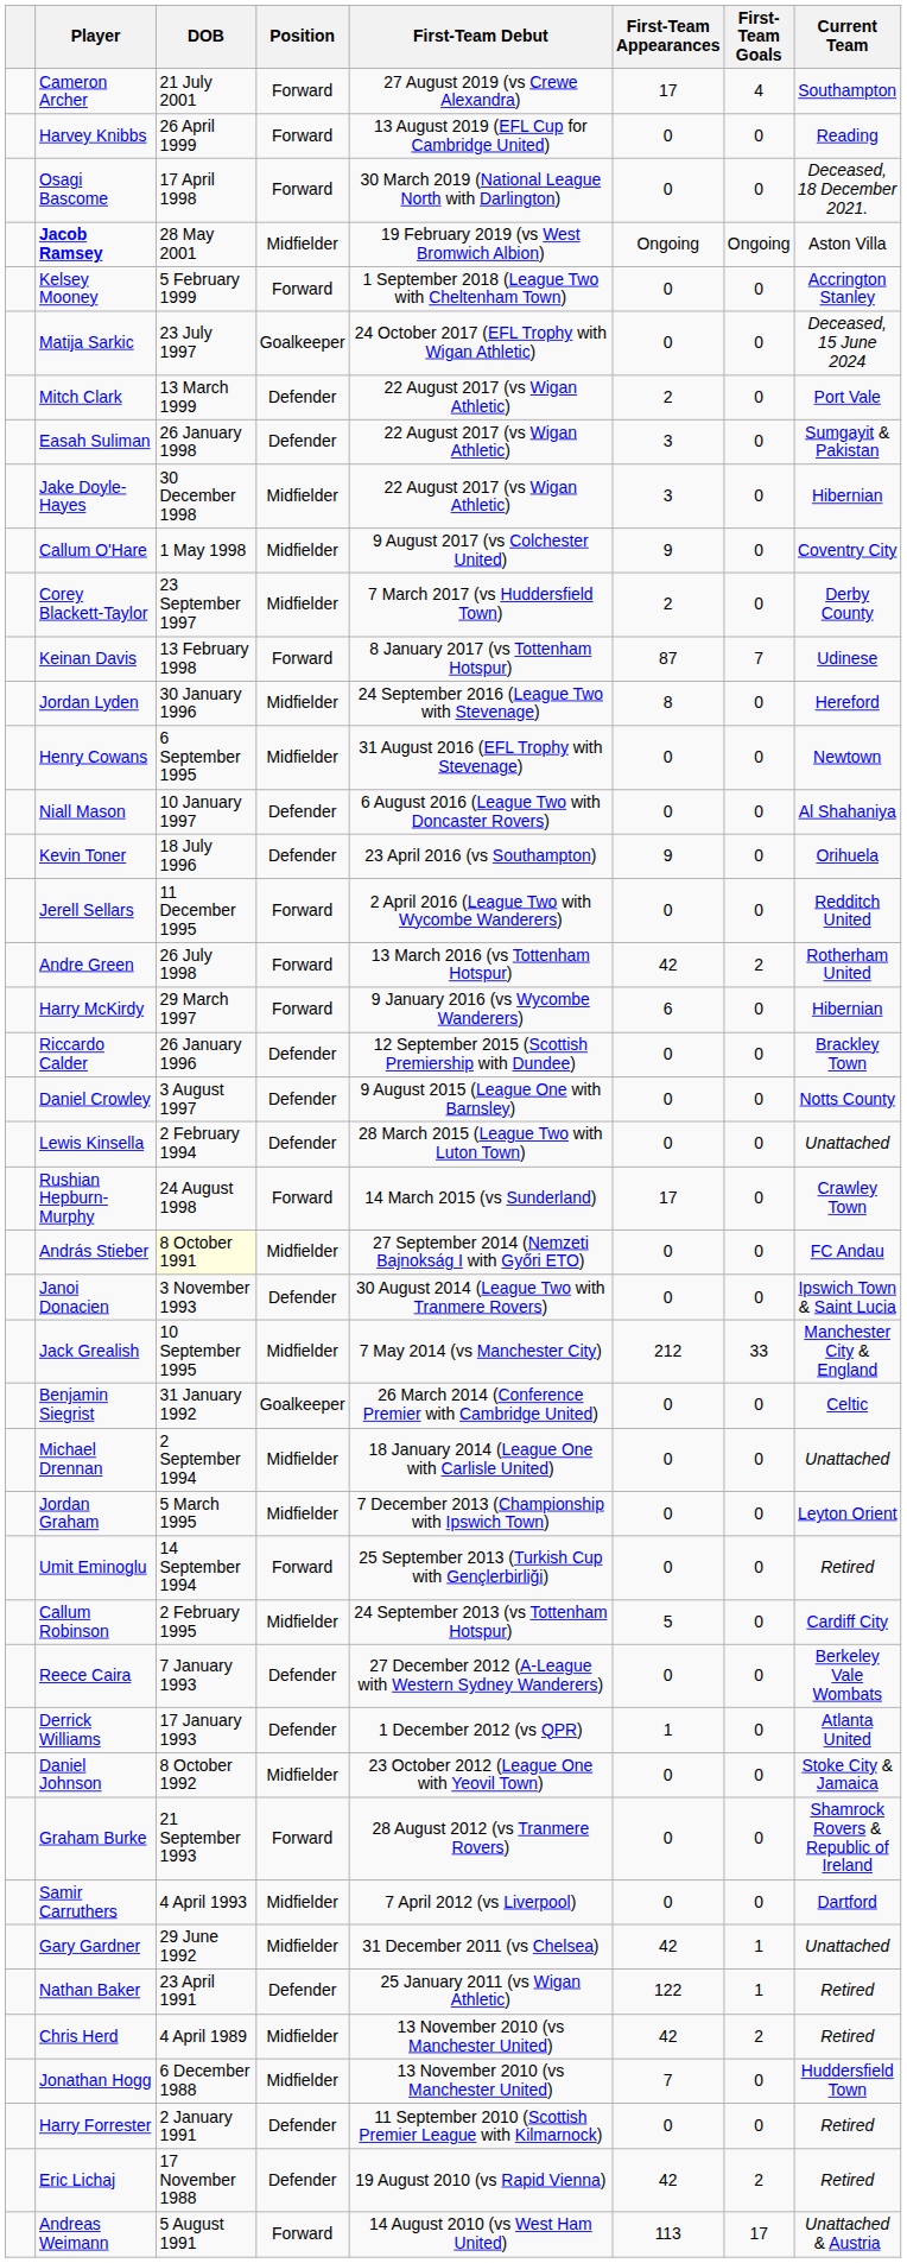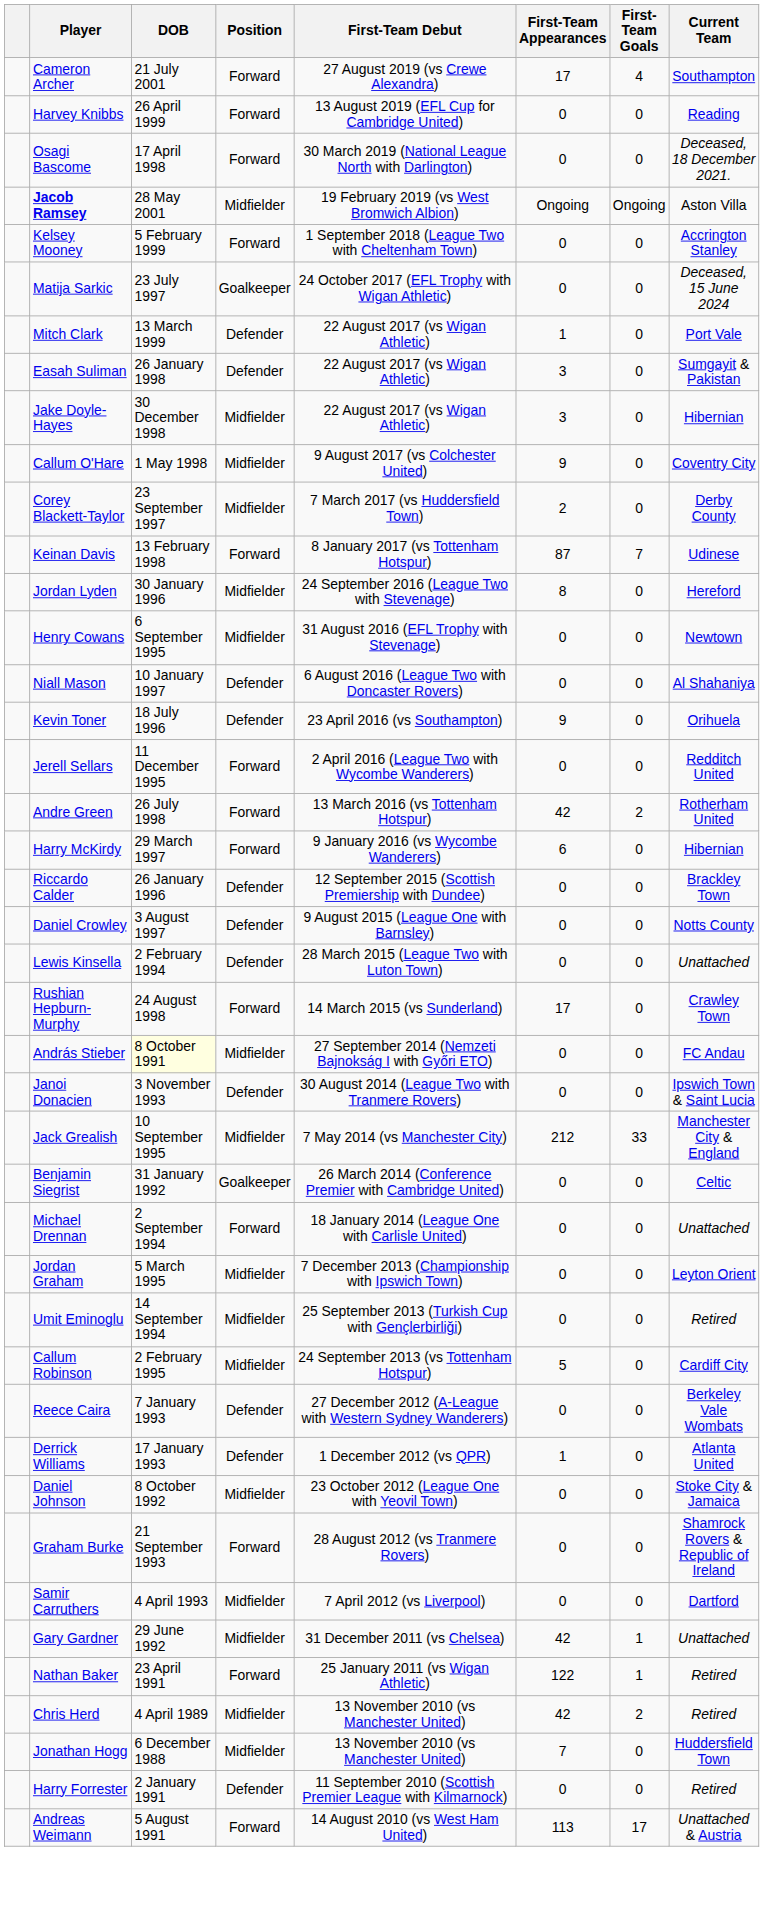 <table class="wikitable">
 <tr>
 <th width=5%></th>
 <th width=16%>Player</th>
 <th width=12%>DOB</th>
 <th width=5%>Position</th>
 <th width=40%>First-Team Debut</th>
 <th width=5%>First-Team Appearances</th>
 <th width=5%>First-Team Goals</th>
 <th width=35%>Current Team</th>
 </tr>
 <tr>
 <td align=center></td>
 <td><a href='#'>Cameron Archer</a></td>
 <td>21 July 2001</td>
 <td align=center>Forward</td>
 <td align=center>27 August 2019 (vs <a href='#'>Crewe Alexandra</a>)</td>
 <td align=center>17</td>
 <td align=center>4</td>
 <td align=center><a href='#'>Southampton</a></td>
 </tr>
 <tr>
 <td align=center></td>
 <td><a href='#'>Harvey Knibbs</a></td>
 <td>26 April 1999</td>
 <td align=center>Forward</td>
 <td align=center>13 August 2019 (<a href='#'>EFL Cup</a> for <a href='#'>Cambridge United</a>)</td>
 <td align=center>0</td>
 <td align=center>0</td>
 <td align=center><a href='#'>Reading</a></td>
 </tr>
 <tr>
 <td align=center></td>
 <td><a href='#'>Osagi Bascome</a></td>
 <td>17 April 1998</td>
 <td align=center>Forward</td>
 <td align=center>30 March 2019 (<a href='#'>National League North</a> with <a href='#'>Darlington</a>)</td>
 <td align=center>0</td>
 <td align=center>0</td>
 <td align=center><em>Deceased, 18 December 2021.</em></td>
 </tr>
 <tr>
 <td align=center></td>
 <td><strong><a href='#'>Jacob Ramsey</a></strong></td>
 <td>28 May 2001</td>
 <td align=center>Midfielder</td>
 <td align=center>19 February 2019 (vs <a href='#'>West Bromwich Albion</a>)</td>
 <td align=center>Ongoing</td>
 <td align=center>Ongoing</td>
 <td align=center>Aston Villa</td>
 </tr>
 <tr>
 <td align="center"></td>
 <td><a href='#'>Kelsey Mooney</a></td>
 <td>5 February 1999</td>
 <td align="center">Forward</td>
 <td align="center">1 September 2018 (<a href='#'>League Two</a> with <a href='#'>Cheltenham Town</a>)</td>
 <td align="center">0</td>
 <td align="center">0</td>
 <td align="center"><a href='#'>Accrington Stanley</a></td>
 </tr>
 <tr>
 <td align="center"></td>
 <td><a href='#'>Matija Sarkic</a></td>
 <td>23 July 1997</td>
 <td align="center">Goalkeeper</td>
 <td align="center">24 October 2017 (<a href='#'>EFL Trophy</a> with <a href='#'>Wigan Athletic</a>)</td>
 <td align="center">0</td>
 <td align="center">0</td>
 <td align="center"><em>Deceased, 15 June 2024</em></td>
 </tr>
 <tr>
 <td align=center></td>
 <td><a href='#'>Mitch Clark</a></td>
 <td>13 March 1999</td>
 <td align=center>Defender</td>
 <td align=center>22 August 2017 (vs <a href='#'>Wigan Athletic</a>)</td>
-<td align=center>2</td>
+<td align=center>1</td>
 <td align=center>0</td>
 <td align=center><a href='#'>Port Vale</a></td>
 </tr>
 <tr>
 <td align="center"></td>
 <td><a href='#'>Easah Suliman</a></td>
 <td>26 January 1998</td>
 <td align="center">Defender</td>
 <td align="center">22 August 2017 (vs <a href='#'>Wigan Athletic</a>)</td>
 <td align="center">3</td>
 <td align="center">0</td>
 <td align="center"> <a href='#'>Sumgayit</a> & <a href='#'>Pakistan</a></td>
 </tr>
 <tr>
 <td align="center"></td>
 <td><a href='#'>Jake Doyle-Hayes</a></td>
 <td>30 December 1998</td>
 <td align="center">Midfielder</td>
 <td align="center">22 August 2017 (vs <a href='#'>Wigan Athletic</a>)</td>
 <td align="center">3</td>
 <td align="center">0</td>
 <td align="center"> <a href='#'>Hibernian</a></td>
 </tr>
 <tr>
 <td align="center"></td>
 <td><a href='#'>Callum O'Hare</a></td>
 <td>1 May 1998</td>
 <td align="center">Midfielder</td>
 <td align="center">9 August 2017 (vs <a href='#'>Colchester United</a>)</td>
 <td align="center">9</td>
 <td align="center">0</td>
 <td align="center"><a href='#'>Coventry City</a></td>
 </tr>
 <tr>
 <td align="center"></td>
 <td><a href='#'>Corey Blackett-Taylor</a></td>
 <td>23 September 1997</td>
 <td align="center">Midfielder</td>
 <td align="center">7 March 2017 (vs <a href='#'>Huddersfield Town</a>)</td>
 <td align="center">2</td>
 <td align="center">0</td>
 <td align="center"><a href='#'>Derby County</a></td>
 </tr>
 <tr>
 <td align=center></td>
 <td><a href='#'>Keinan Davis</a></td>
 <td>13 February 1998</td>
 <td align=center>Forward</td>
 <td align=center>8 January 2017 (vs <a href='#'>Tottenham Hotspur</a>)</td>
 <td align=center>87</td>
 <td align=center>7</td>
 <td align=center> <a href='#'>Udinese</a></td>
 </tr>
 <tr>
 <td align=center></td>
 <td><a href='#'>Jordan Lyden</a></td>
 <td>30 January 1996</td>
 <td align=center>Midfielder</td>
 <td align=center>24 September 2016 (<a href='#'>League Two</a> with <a href='#'>Stevenage</a>)</td>
 <td align=center>8</td>
 <td align=center>0</td>
 <td align=center><a href='#'>Hereford</a></td>
 </tr>
 <tr>
 <td align=center></td>
 <td><a href='#'>Henry Cowans</a></td>
 <td>6 September 1995</td>
 <td align=center>Midfielder</td>
 <td align=center>31 August 2016 (<a href='#'>EFL Trophy</a> with <a href='#'>Stevenage</a>)</td>
 <td align=center>0</td>
 <td align=center>0</td>
 <td align=center> <a href='#'>Newtown</a></td>
 </tr>
 <tr>
 <td align="center"></td>
 <td><a href='#'>Niall Mason</a></td>
 <td>10 January 1997</td>
 <td align="center">Defender</td>
 <td align="center">6 August 2016 (<a href='#'>League Two</a> with <a href='#'>Doncaster Rovers</a>)</td>
 <td align="center">0</td>
 <td align="center">0</td>
 <td align="center"> <a href='#'>Al Shahaniya</a></td>
 </tr>
 <tr>
 <td align="center"></td>
 <td><a href='#'>Kevin Toner</a></td>
 <td>18 July 1996</td>
 <td align="center">Defender</td>
 <td align="center">23 April 2016 (vs <a href='#'>Southampton</a>)</td>
 <td align="center">9</td>
 <td align="center">0</td>
 <td align="center"> <a href='#'>Orihuela</a></td>
 </tr>
 <tr>
 <td align="center"></td>
 <td><a href='#'>Jerell Sellars</a></td>
 <td>11 December 1995</td>
 <td align="center">Forward</td>
 <td align="center">2 April 2016 (<a href='#'>League Two</a> with <a href='#'>Wycombe Wanderers</a>)</td>
 <td align="center">0</td>
 <td align="center">0</td>
 <td align="center"><a href='#'>Redditch United</a></td>
 </tr>
 <tr>
 <td align="center"></td>
 <td><a href='#'>Andre Green</a></td>
 <td>26 July 1998</td>
 <td align="center">Forward</td>
 <td align="center">13 March 2016 (vs <a href='#'>Tottenham Hotspur</a>)</td>
 <td align="center">42</td>
 <td align="center">2</td>
 <td align="center"><a href='#'>Rotherham United</a></td>
 </tr>
 <tr>
 <td align="center"></td>
 <td><a href='#'>Harry McKirdy</a></td>
 <td>29 March 1997</td>
 <td align="center">Forward</td>
 <td align="center">9 January 2016 (vs <a href='#'>Wycombe Wanderers</a>)</td>
 <td align="center">6</td>
 <td align="center">0</td>
 <td align="center"> <a href='#'>Hibernian</a></td>
 </tr>
 <tr>
 <td align="center"></td>
 <td><a href='#'>Riccardo Calder</a></td>
 <td>26 January 1996</td>
 <td align=center>Defender</td>
 <td align="center">12 September 2015 (<a href='#'>Scottish Premiership</a> with <a href='#'>Dundee</a>)</td>
 <td align="center">0</td>
 <td align="center">0</td>
 <td align="center"><a href='#'>Brackley Town</a></td>
 </tr>
 <tr>
 <td align="center"></td>
 <td><a href='#'>Daniel Crowley</a></td>
 <td>3 August 1997</td>
 <td align="center">Defender</td>
 <td align="center">9 August 2015 (<a href='#'>League One</a> with <a href='#'>Barnsley</a>)</td>
 <td align="center">0</td>
 <td align="center">0</td>
 <td align="center"><a href='#'>Notts County</a></td>
 </tr>
 <tr>
 <td align=center></td>
 <td><a href='#'>Lewis Kinsella</a></td>
 <td>2 February 1994</td>
 <td align=center>Defender</td>
 <td align=center>28 March 2015 (<a href='#'>League Two</a> with <a href='#'>Luton Town</a>)</td>
 <td align=center>0</td>
 <td align=center>0</td>
 <td align=center><em>Unattached</em></td>
 </tr>
 <tr>
 <td align="center"></td>
 <td><a href='#'>Rushian Hepburn-Murphy</a></td>
 <td>24 August 1998</td>
 <td align="center">Forward</td>
 <td align="center">14 March 2015 (vs <a href='#'>Sunderland</a>)</td>
 <td align="center">17</td>
 <td align="center">0</td>
 <td align="center"><a href='#'>Crawley Town</a></td>
 </tr>
 <tr>
 <td align="center"></td>
 <td><a href='#'>András Stieber</a></td>
 <td style="background: lightyellow;">8 October 1991</td>
 <td align="center">Midfielder</td>
 <td align="center">27 September 2014 (<a href='#'>Nemzeti Bajnokság I</a> with <a href='#'>Győri ETO</a>)</td>
 <td align="center">0</td>
 <td align="center">0</td>
 <td align="center"> <a href='#'>FC Andau</a></td>
 </tr>
 <tr>
 <td align="center"></td>
 <td><a href='#'>Janoi Donacien</a></td>
 <td>3 November 1993</td>
 <td align="center">Defender</td>
 <td align="center">30 August 2014 (<a href='#'>League Two</a> with <a href='#'>Tranmere Rovers</a>)</td>
 <td align="center">0</td>
 <td align="center">0</td>
 <td align="center"><a href='#'>Ipswich Town</a> & <a href='#'>Saint Lucia</a></td>
 </tr>
 <tr>
 <td align="center"></td>
 <td><a href='#'>Jack Grealish</a></td>
 <td>10 September 1995</td>
 <td align="center">Midfielder</td>
 <td align="center">7 May 2014 (vs <a href='#'>Manchester City</a>)</td>
 <td align="center">212</td>
 <td align="center">33</td>
 <td align="center"><a href='#'>Manchester City</a> & <a href='#'>England</a></td>
 </tr>
 <tr>
 <td align="center"></td>
 <td><a href='#'>Benjamin Siegrist</a></td>
 <td>31 January 1992</td>
 <td align="center">Goalkeeper</td>
 <td align="center">26 March 2014 (<a href='#'>Conference Premier</a> with <a href='#'>Cambridge United</a>)</td>
 <td align="center">0</td>
 <td align="center">0</td>
 <td align="center"> <a href='#'>Celtic</a></td>
 </tr>
 <tr>
 <td align=center></td>
 <td><a href='#'>Michael Drennan</a></td>
 <td>2 September 1994</td>
-<td align=center>Midfielder</td>
+<td align=center>Forward</td>
 <td align=center>18 January 2014 (<a href='#'>League One</a> with <a href='#'>Carlisle United</a>)</td>
 <td align=center>0</td>
 <td align=center>0</td>
 <td align=center><em>Unattached</em></td>
 </tr>
 <tr>
 <td align="center"></td>
 <td><a href='#'>Jordan Graham</a></td>
 <td>5 March 1995</td>
 <td align="center">Midfielder</td>
 <td align="center">7 December 2013 (<a href='#'>Championship</a> with <a href='#'>Ipswich Town</a>)</td>
 <td align="center">0</td>
 <td align="center">0</td>
 <td align="center"><a href='#'>Leyton Orient</a></td>
 </tr>
 <tr>
 <td align=center></td>
 <td><a href='#'>Umit Eminoglu</a></td>
 <td>14 September 1994</td>
-<td align=center>Forward</td>
+<td align=center>Midfielder</td>
 <td align=center>25 September 2013 (<a href='#'>Turkish Cup</a> with <a href='#'>Gençlerbirliği</a>)</td>
 <td align=center>0</td>
 <td align=center>0</td>
 <td align=center><em>Retired</em></td>
 </tr>
 <tr>
 <td align=center></td>
 <td><a href='#'>Callum Robinson</a></td>
 <td>2 February 1995</td>
 <td align="center">Midfielder</td>
 <td align=center>24 September 2013 (vs <a href='#'>Tottenham Hotspur</a>)</td>
 <td align=center>5</td>
 <td align=center>0</td>
 <td align=center> <a href='#'>Cardiff City</a></td>
 </tr>
 <tr>
 <td align=center></td>
 <td><a href='#'>Reece Caira</a></td>
 <td>7 January 1993</td>
 <td align=center>Defender</td>
 <td align=center>27 December 2012 (<a href='#'>A-League</a> with <a href='#'>Western Sydney Wanderers</a>)</td>
 <td align=center>0</td>
 <td align=center>0</td>
 <td align=center> <a href='#'>Berkeley Vale Wombats</a></td>
 </tr>
 <tr>
 <td align=center></td>
 <td><a href='#'>Derrick Williams</a></td>
 <td>17 January 1993</td>
 <td align=center>Defender</td>
 <td align=center>1 December 2012 (vs <a href='#'>QPR</a>)</td>
 <td align=center>1</td>
 <td align=center>0</td>
 <td align=center> <a href='#'>Atlanta United</a></td>
 </tr>
 <tr>
 <td align="center"></td>
 <td><a href='#'>Daniel Johnson</a></td>
 <td>8 October 1992</td>
 <td align="center">Midfielder</td>
 <td align="center">23 October 2012 (<a href='#'>League One</a> with <a href='#'>Yeovil Town</a>)</td>
 <td align="center">0</td>
 <td align="center">0</td>
 <td align="center"><a href='#'>Stoke City</a> & <a href='#'>Jamaica</a></td>
 </tr>
 <tr>
 <td align=center></td>
 <td><a href='#'>Graham Burke</a></td>
 <td>21 September 1993</td>
 <td align=center>Forward</td>
 <td align=center>28 August 2012 (vs <a href='#'>Tranmere Rovers</a>)</td>
 <td align=center>0</td>
 <td align=center>0</td>
 <td align=center> <a href='#'>Shamrock Rovers</a> & <a href='#'>Republic of Ireland</a></td>
 </tr>
 <tr>
 <td align=center></td>
 <td><a href='#'>Samir Carruthers</a></td>
 <td>4 April 1993</td>
 <td align=center>Midfielder</td>
 <td align=center>7 April 2012 (vs <a href='#'>Liverpool</a>)</td>
 <td align=center>0</td>
 <td align=center>0</td>
 <td align=center><a href='#'>Dartford</a></td>
 </tr>
 <tr>
 <td align=center></td>
 <td><a href='#'>Gary Gardner</a></td>
 <td>29 June 1992</td>
 <td align=center>Midfielder</td>
 <td align=center>31 December 2011 (vs <a href='#'>Chelsea</a>)</td>
 <td align=center>42</td>
 <td align=center>1</td>
 <td align=center><em>Unattached</em></td>
 </tr>
 <tr>
 <td align=center></td>
 <td><a href='#'>Nathan Baker</a></td>
 <td>23 April 1991</td>
-<td align=center>Defender</td>
+<td align=center>Forward</td>
 <td align=center>25 January 2011 (vs <a href='#'>Wigan Athletic</a>)</td>
 <td align=center>122</td>
 <td align=center>1</td>
 <td align=center><em>Retired</em></td>
 </tr>
 <tr>
 <td align=center></td>
 <td><a href='#'>Chris Herd</a></td>
 <td>4 April 1989</td>
 <td align=center>Midfielder</td>
 <td align=center>13 November 2010 (vs <a href='#'>Manchester United</a>)</td>
 <td align=center>42</td>
 <td align=center>2</td>
 <td align=center><em>Retired</em></td>
 </tr>
 <tr>
 <td align=center></td>
 <td><a href='#'>Jonathan Hogg</a></td>
 <td>6 December 1988</td>
 <td align=center>Midfielder</td>
 <td align=center>13 November 2010 (vs <a href='#'>Manchester United</a>)</td>
 <td align=center>7</td>
 <td align=center>0</td>
 <td align=center><a href='#'>Huddersfield Town</a></td>
 </tr>
 <tr>
 <td align=center></td>
 <td><a href='#'>Harry Forrester</a></td>
 <td>2 January 1991</td>
 <td align="center">Defender</td>
 <td align=center>11 September 2010 (<a href='#'>Scottish Premier League</a> with <a href='#'>Kilmarnock</a>)</td>
 <td align=center>0</td>
 <td align=center>0</td>
 <td align=center><em>Retired</em></td>
 </tr>
 <tr>
 <td align=center></td>
-<td><a href='#'>Eric Lichaj</a></td>
-<td>17 November 1988</td>
-<td align=center>Defender</td>
-<td align=center>19 August 2010 (vs <a href='#'>Rapid Vienna</a>)</td>
-<td align=center>42</td>
-<td align=center>2</td>
-<td align=center><em>Retired</em></td>
-</tr>
-<tr>
-<td align=center></td>
 <td><a href='#'>Andreas Weimann</a></td>
 <td>5 August 1991</td>
 <td align=center>Forward</td>
 <td align=center>14 August 2010 (vs <a href='#'>West Ham United</a>)</td>
 <td align=center>113</td>
 <td align=center>17</td>
 <td align=center><em>Unattached</em> & <a href='#'>Austria</a></td>
 </tr>
 </table>
